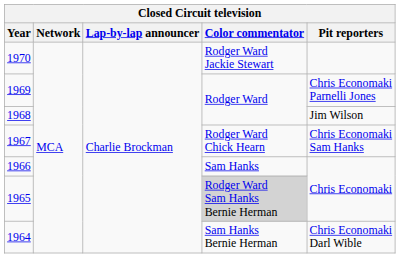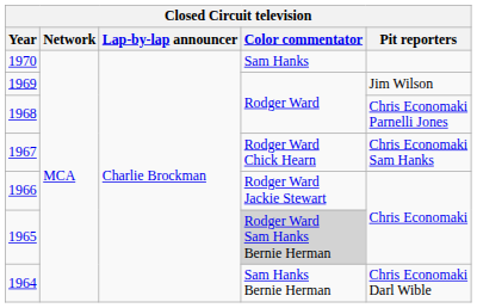 <table class="wikitable">
 <tr>
 <th colspan="5">Closed Circuit television</th>
 </tr>
 <tr style="background:#efefef;">
 <th>Year</th>
 <th>Network</th>
 <th><a href='#'>Lap-by-lap</a> announcer</th>
 <th><a href='#'>Color commentator</a></th>
 <th>Pit reporters</th>
 </tr>
 <tr>
 <td><a href='#'>1970</a></td>
 <td rowspan=7><a href='#'>MCA</a></td>
 <td rowspan=7><a href='#'>Charlie Brockman</a></td>
-<td><a href='#'>Rodger Ward</a><br><a href='#'>Jackie Stewart</a></td>
+<td><a href='#'>Sam Hanks</a></td>
 <td></td>
 </tr>
 <tr>
 <td><a href='#'>1969</a></td>
 <td rowspan=2><a href='#'>Rodger Ward</a></td>
-<td><a href='#'>Chris Economaki</a><br><a href='#'>Parnelli Jones</a></td>
+<td>Jim Wilson</td>
 </tr>
 <tr>
 <td><a href='#'>1968</a></td>
-<td>Jim Wilson</td>
+<td><a href='#'>Chris Economaki</a><br><a href='#'>Parnelli Jones</a></td>
 </tr>
 <tr>
 <td><a href='#'>1967</a></td>
 <td><a href='#'>Rodger Ward</a><br><a href='#'>Chick Hearn</a></td>
 <td><a href='#'>Chris Economaki</a><br><a href='#'>Sam Hanks</a></td>
 </tr>
 <tr>
 <td><a href='#'>1966</a></td>
-<td><a href='#'>Sam Hanks</a></td>
+<td><a href='#'>Rodger Ward</a><br><a href='#'>Jackie Stewart</a></td>
 <td rowspan=2><a href='#'>Chris Economaki</a></td>
 </tr>
 <tr>
 <td><a href='#'>1965</a></td>
 <td style="background: lightgrey;"><a href='#'>Rodger Ward</a><br><a href='#'>Sam Hanks</a><br>Bernie Herman</td>
 </tr>
 <tr>
 <td><a href='#'>1964</a></td>
 <td><a href='#'>Sam Hanks</a><br>Bernie Herman</td>
 <td><a href='#'>Chris Economaki</a><br>Darl Wible</td>
 </tr>
 </table>
